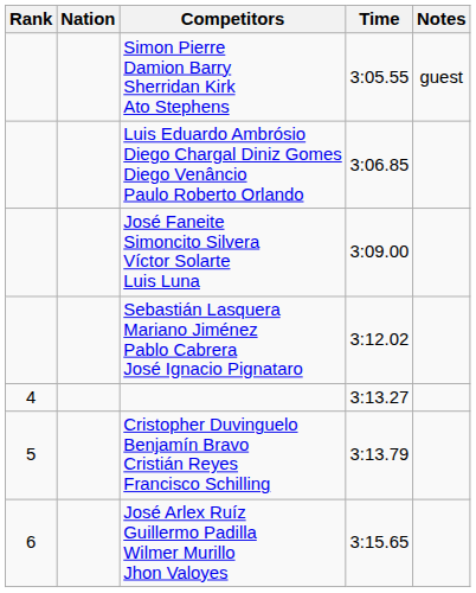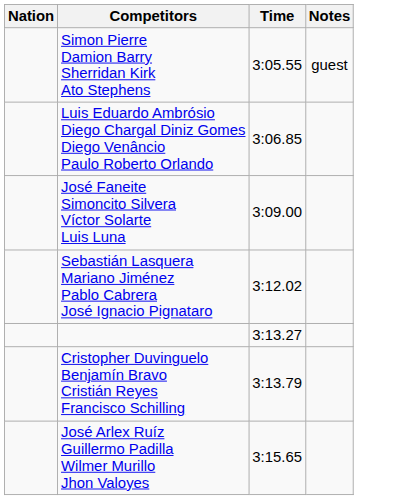 <table class="wikitable sortable" style="text-align:center">
 <tr>
-<th>Rank</th>
 <th>Nation</th>
 <th>Competitors</th>
 <th>Time</th>
 <th>Notes</th>
 </tr>
 <tr>
-<td align=center></td>
 <td align=left></td>
 <td align=left><a href='#'>Simon Pierre</a><br><a href='#'>Damion Barry</a><br><a href='#'>Sherridan Kirk</a><br><a href='#'>Ato Stephens</a></td>
 <td>3:05.55</td>
 <td>guest</td>
 </tr>
 <tr>
-<td align=center></td>
 <td align=left></td>
 <td align=left><a href='#'>Luis Eduardo Ambrósio</a><br><a href='#'>Diego Chargal Diniz Gomes</a><br><a href='#'>Diego Venâncio</a><br><a href='#'>Paulo Roberto Orlando</a></td>
 <td>3:06.85</td>
 <td></td>
 </tr>
 <tr>
-<td align=center></td>
 <td align=left></td>
 <td align=left><a href='#'>José Faneite</a><br><a href='#'>Simoncito Silvera</a><br><a href='#'>Víctor Solarte</a><br><a href='#'>Luis Luna</a></td>
 <td>3:09.00</td>
 <td></td>
 </tr>
 <tr>
-<td align=center></td>
 <td align=left></td>
 <td align=left><a href='#'>Sebastián Lasquera</a><br><a href='#'>Mariano Jiménez</a><br><a href='#'>Pablo Cabrera</a><br><a href='#'>José Ignacio Pignataro</a></td>
 <td>3:12.02</td>
 <td></td>
 </tr>
 <tr>
-<td align=center>4</td>
 <td align=left></td>
 <td align=left></td>
 <td>3:13.27</td>
 <td></td>
 </tr>
 <tr>
-<td align=center>5</td>
 <td align=left></td>
 <td align=left><a href='#'>Cristopher Duvinguelo</a><br><a href='#'>Benjamín Bravo</a><br><a href='#'>Cristián Reyes</a><br><a href='#'>Francisco Schilling</a></td>
 <td>3:13.79</td>
 <td></td>
 </tr>
 <tr>
-<td align=center>6</td>
 <td align=left></td>
 <td align=left><a href='#'>José Arlex Ruíz</a><br><a href='#'>Guillermo Padilla</a><br><a href='#'>Wilmer Murillo</a><br><a href='#'>Jhon Valoyes</a></td>
 <td>3:15.65</td>
 <td></td>
 </tr>
 </table>
